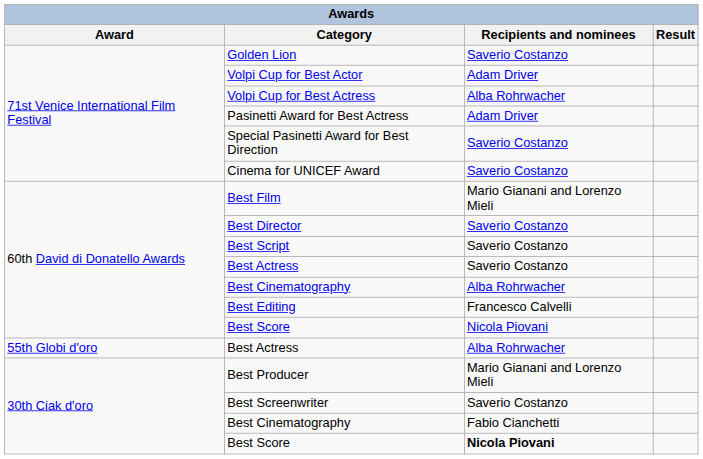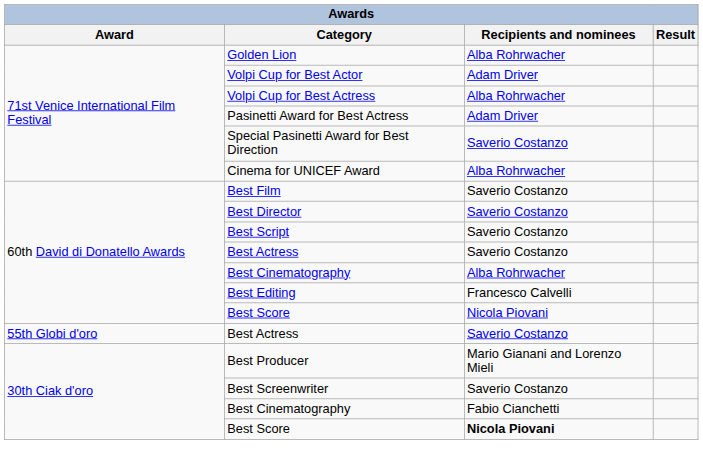 <table class="wikitable sortable">
 <tr>
 <th colspan="5" style="background: LightSteelBlue;">Awards</th>
 </tr>
 <tr style="background:#ccc; text-align:center;">
 <th>Award</th>
 <th>Category</th>
 <th>Recipients and nominees</th>
 <th>Result</th>
 </tr>
 <tr>
 <td rowspan="6"><a href='#'>71st Venice International Film Festival</a></td>
 <td><a href='#'>Golden Lion</a></td>
-<td><a href='#'>Saverio Costanzo</a></td>
+<td><a href='#'>Alba Rohrwacher</a></td>
 <td></td>
 </tr>
 <tr>
 <td><a href='#'>Volpi Cup for Best Actor</a></td>
 <td><a href='#'>Adam Driver</a></td>
 <td></td>
 </tr>
 <tr>
 <td><a href='#'>Volpi Cup for Best Actress</a></td>
 <td><a href='#'>Alba Rohrwacher</a></td>
 <td></td>
 </tr>
 <tr>
 <td>Pasinetti Award for Best Actress</td>
 <td><a href='#'>Adam Driver</a></td>
 <td></td>
 </tr>
 <tr>
 <td>Special Pasinetti Award for Best Direction</td>
 <td><a href='#'>Saverio Costanzo</a></td>
 <td></td>
 </tr>
 <tr>
 <td>Cinema for UNICEF Award</td>
-<td><a href='#'>Saverio Costanzo</a></td>
+<td><a href='#'>Alba Rohrwacher</a></td>
 <td></td>
 </tr>
 <tr>
 <td rowspan="7">60th <a href='#'>David di Donatello Awards</a></td>
 <td><a href='#'>Best Film</a></td>
-<td>Mario Gianani and Lorenzo Mieli</td>
+<td>Saverio Costanzo</td>
 <td></td>
 </tr>
 <tr>
 <td><a href='#'>Best Director</a></td>
 <td><a href='#'>Saverio Costanzo</a></td>
 <td></td>
 </tr>
 <tr>
 <td><a href='#'>Best Script</a></td>
 <td>Saverio Costanzo</td>
 <td></td>
 </tr>
 <tr>
 <td><a href='#'>Best Actress</a></td>
 <td>Saverio Costanzo</td>
 <td></td>
 </tr>
 <tr>
 <td><a href='#'>Best Cinematography</a></td>
 <td><a href='#'>Alba Rohrwacher</a></td>
 <td></td>
 </tr>
 <tr>
 <td><a href='#'>Best Editing</a></td>
 <td>Francesco Calvelli</td>
 <td></td>
 </tr>
 <tr>
 <td><a href='#'>Best Score</a></td>
 <td><a href='#'>Nicola Piovani</a></td>
 <td></td>
 </tr>
 <tr>
 <td><a href='#'>55th Globi d'oro</a></td>
 <td>Best Actress</td>
-<td><a href='#'>Alba Rohrwacher</a></td>
+<td><a href='#'>Saverio Costanzo</a></td>
 <td></td>
 </tr>
 <tr>
 <td rowspan="4"><a href='#'>30th Ciak d'oro</a></td>
 <td>Best Producer</td>
 <td>Mario Gianani and Lorenzo Mieli</td>
 <td></td>
 </tr>
 <tr>
 <td>Best Screenwriter</td>
 <td>Saverio Costanzo</td>
 <td></td>
 </tr>
 <tr>
 <td>Best Cinematography</td>
 <td>Fabio Cianchetti</td>
 <td></td>
 </tr>
 <tr>
 <td>Best Score</td>
 <td><strong>Nicola Piovani</strong></td>
 <td></td>
 </tr>
 </table>
